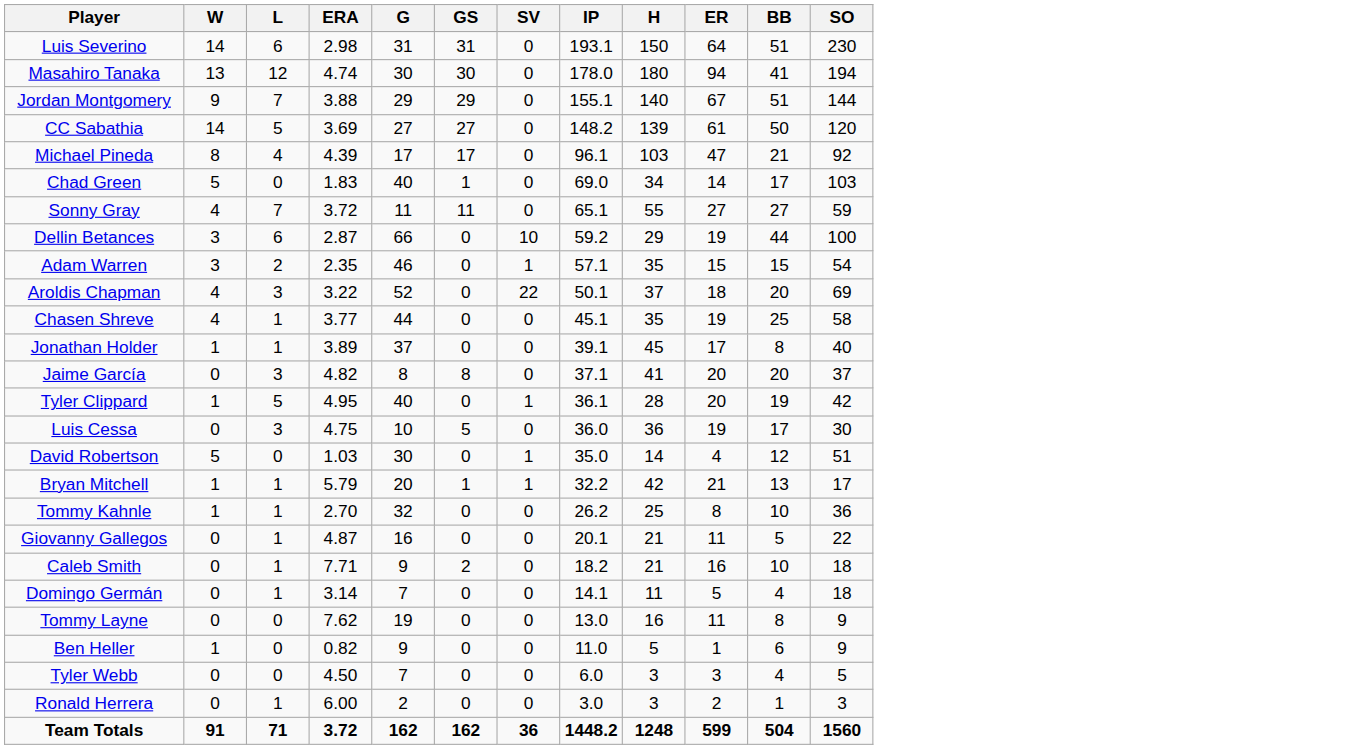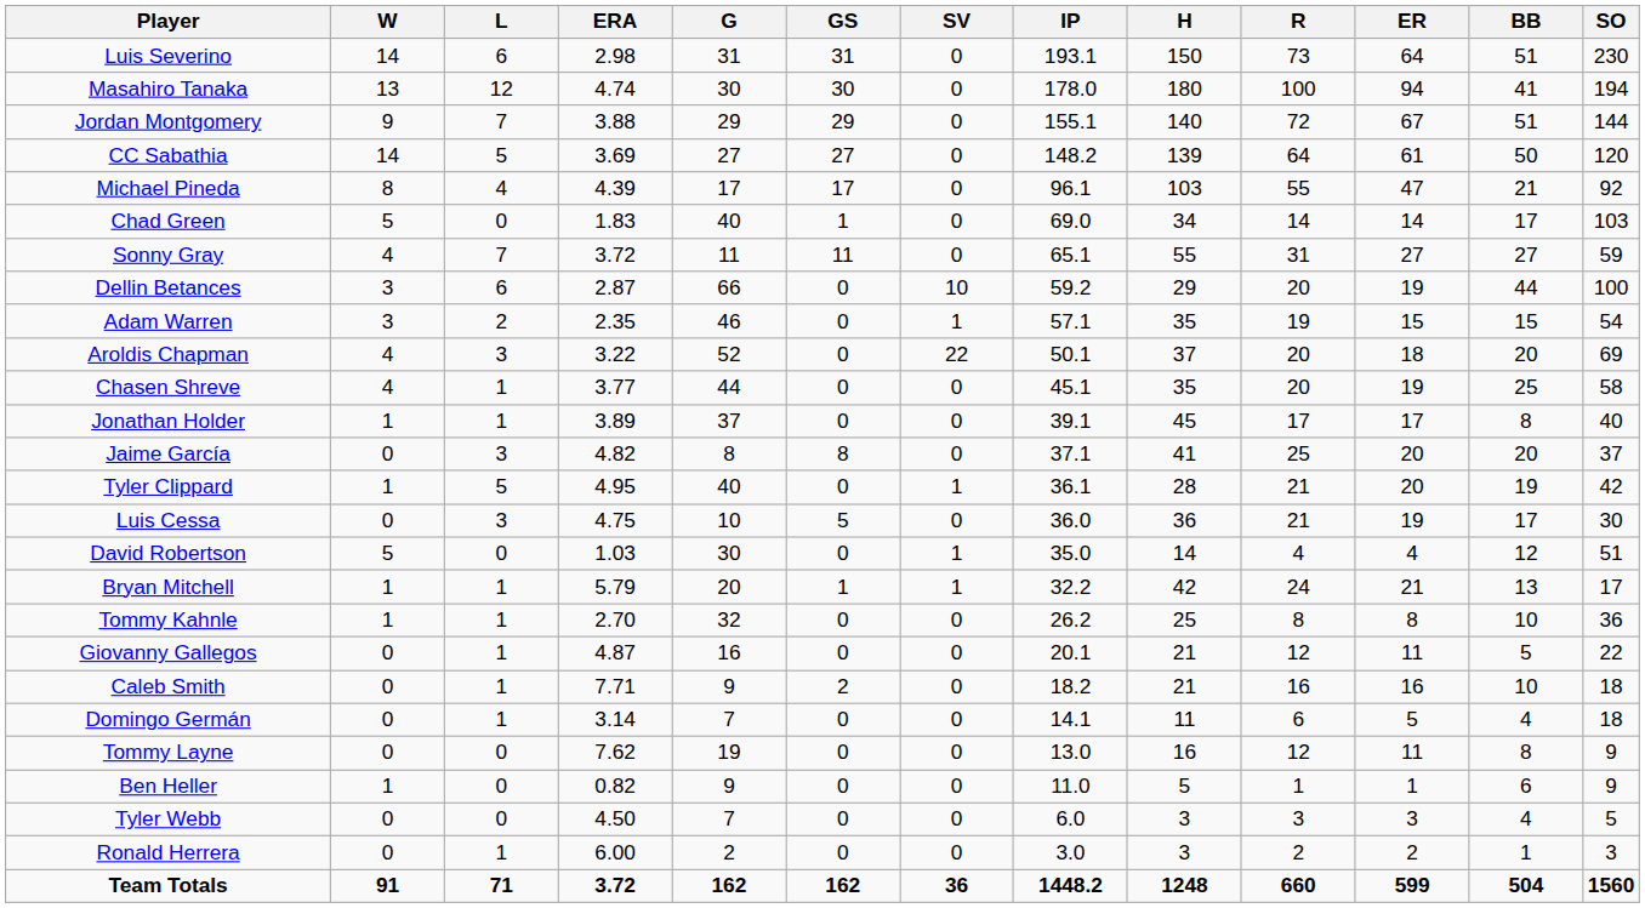 <table class=wikitable style="text-align:center">
 <tr>
 <th bgcolor=#DDDDFF; width="20%">Player</th>
 <th bgcolor=#DDDDFF; width="7%">W</th>
 <th bgcolor=#DDDDFF; width="7%">L</th>
 <th bgcolor=#DDDDFF; width="7%">ERA</th>
 <th bgcolor=#DDDDFF; width="7%">G</th>
 <th bgcolor=#DDDDFF; width="7%">GS</th>
 <th bgcolor=#DDDDFF; width="7%">SV</th>
 <th bgcolor=#DDDDFF; width="7%">IP</th>
 <th bgcolor=#DDDDFF; width="7%">H</th>
+<th bgcolor=#DDDDFF; width="7%">R</th>
 <th bgcolor=#DDDDFF; width="7%">ER</th>
 <th bgcolor=#DDDDFF; width="7%">BB</th>
 <th bgcolor=#DDDDFF; width="7%">SO</th>
 </tr>
 <tr>
 <td><a href='#'>Luis Severino</a></td>
 <td>14</td>
 <td>6</td>
 <td>2.98</td>
 <td>31</td>
 <td>31</td>
 <td>0</td>
 <td>193.1</td>
 <td>150</td>
+<td>73</td>
 <td>64</td>
 <td>51</td>
 <td>230</td>
 </tr>
 <tr>
 <td><a href='#'>Masahiro Tanaka</a></td>
 <td>13</td>
 <td>12</td>
 <td>4.74</td>
 <td>30</td>
 <td>30</td>
 <td>0</td>
 <td>178.0</td>
 <td>180</td>
+<td>100</td>
 <td>94</td>
 <td>41</td>
 <td>194</td>
 </tr>
 <tr>
 <td><a href='#'>Jordan Montgomery</a></td>
 <td>9</td>
 <td>7</td>
 <td>3.88</td>
 <td>29</td>
 <td>29</td>
 <td>0</td>
 <td>155.1</td>
 <td>140</td>
+<td>72</td>
 <td>67</td>
 <td>51</td>
 <td>144</td>
 </tr>
 <tr>
 <td><a href='#'>CC Sabathia</a></td>
 <td>14</td>
 <td>5</td>
 <td>3.69</td>
 <td>27</td>
 <td>27</td>
 <td>0</td>
 <td>148.2</td>
 <td>139</td>
+<td>64</td>
 <td>61</td>
 <td>50</td>
 <td>120</td>
 </tr>
 <tr>
 <td><a href='#'>Michael Pineda</a></td>
 <td>8</td>
 <td>4</td>
 <td>4.39</td>
 <td>17</td>
 <td>17</td>
 <td>0</td>
 <td>96.1</td>
 <td>103</td>
+<td>55</td>
 <td>47</td>
 <td>21</td>
 <td>92</td>
 </tr>
 <tr>
 <td><a href='#'>Chad Green</a></td>
 <td>5</td>
 <td>0</td>
 <td>1.83</td>
 <td>40</td>
 <td>1</td>
 <td>0</td>
 <td>69.0</td>
 <td>34</td>
 <td>14</td>
+<td>14</td>
 <td>17</td>
 <td>103</td>
 </tr>
 <tr>
 <td><a href='#'>Sonny Gray</a></td>
 <td>4</td>
 <td>7</td>
 <td>3.72</td>
 <td>11</td>
 <td>11</td>
 <td>0</td>
 <td>65.1</td>
 <td>55</td>
+<td>31</td>
 <td>27</td>
 <td>27</td>
 <td>59</td>
 </tr>
 <tr>
 <td><a href='#'>Dellin Betances</a></td>
 <td>3</td>
 <td>6</td>
 <td>2.87</td>
 <td>66</td>
 <td>0</td>
 <td>10</td>
 <td>59.2</td>
 <td>29</td>
+<td>20</td>
 <td>19</td>
 <td>44</td>
 <td>100</td>
 </tr>
 <tr>
 <td><a href='#'>Adam Warren</a></td>
 <td>3</td>
 <td>2</td>
 <td>2.35</td>
 <td>46</td>
 <td>0</td>
 <td>1</td>
 <td>57.1</td>
 <td>35</td>
+<td>19</td>
 <td>15</td>
 <td>15</td>
 <td>54</td>
 </tr>
 <tr>
 <td><a href='#'>Aroldis Chapman</a></td>
 <td>4</td>
 <td>3</td>
 <td>3.22</td>
 <td>52</td>
 <td>0</td>
 <td>22</td>
 <td>50.1</td>
 <td>37</td>
+<td>20</td>
 <td>18</td>
 <td>20</td>
 <td>69</td>
 </tr>
 <tr>
 <td><a href='#'>Chasen Shreve</a></td>
 <td>4</td>
 <td>1</td>
 <td>3.77</td>
 <td>44</td>
 <td>0</td>
 <td>0</td>
 <td>45.1</td>
 <td>35</td>
+<td>20</td>
 <td>19</td>
 <td>25</td>
 <td>58</td>
 </tr>
 <tr>
 <td><a href='#'>Jonathan Holder</a></td>
 <td>1</td>
 <td>1</td>
 <td>3.89</td>
 <td>37</td>
 <td>0</td>
 <td>0</td>
 <td>39.1</td>
 <td>45</td>
 <td>17</td>
+<td>17</td>
 <td>8</td>
 <td>40</td>
 </tr>
 <tr>
 <td><a href='#'>Jaime García</a></td>
 <td>0</td>
 <td>3</td>
 <td>4.82</td>
 <td>8</td>
 <td>8</td>
 <td>0</td>
 <td>37.1</td>
 <td>41</td>
+<td>25</td>
 <td>20</td>
 <td>20</td>
 <td>37</td>
 </tr>
 <tr>
 <td><a href='#'>Tyler Clippard</a></td>
 <td>1</td>
 <td>5</td>
 <td>4.95</td>
 <td>40</td>
 <td>0</td>
 <td>1</td>
 <td>36.1</td>
 <td>28</td>
+<td>21</td>
 <td>20</td>
 <td>19</td>
 <td>42</td>
 </tr>
 <tr>
 <td><a href='#'>Luis Cessa</a></td>
 <td>0</td>
 <td>3</td>
 <td>4.75</td>
 <td>10</td>
 <td>5</td>
 <td>0</td>
 <td>36.0</td>
 <td>36</td>
+<td>21</td>
 <td>19</td>
 <td>17</td>
 <td>30</td>
 </tr>
 <tr>
 <td><a href='#'>David Robertson</a></td>
 <td>5</td>
 <td>0</td>
 <td>1.03</td>
 <td>30</td>
 <td>0</td>
 <td>1</td>
 <td>35.0</td>
 <td>14</td>
 <td>4</td>
+<td>4</td>
 <td>12</td>
 <td>51</td>
 </tr>
 <tr>
 <td><a href='#'>Bryan Mitchell</a></td>
 <td>1</td>
 <td>1</td>
 <td>5.79</td>
 <td>20</td>
 <td>1</td>
 <td>1</td>
 <td>32.2</td>
 <td>42</td>
+<td>24</td>
 <td>21</td>
 <td>13</td>
 <td>17</td>
 </tr>
 <tr>
 <td><a href='#'>Tommy Kahnle</a></td>
 <td>1</td>
 <td>1</td>
 <td>2.70</td>
 <td>32</td>
 <td>0</td>
 <td>0</td>
 <td>26.2</td>
 <td>25</td>
 <td>8</td>
+<td>8</td>
 <td>10</td>
 <td>36</td>
 </tr>
 <tr>
 <td><a href='#'>Giovanny Gallegos</a></td>
 <td>0</td>
 <td>1</td>
 <td>4.87</td>
 <td>16</td>
 <td>0</td>
 <td>0</td>
 <td>20.1</td>
 <td>21</td>
+<td>12</td>
 <td>11</td>
 <td>5</td>
 <td>22</td>
 </tr>
 <tr>
 <td><a href='#'>Caleb Smith</a></td>
 <td>0</td>
 <td>1</td>
 <td>7.71</td>
 <td>9</td>
 <td>2</td>
 <td>0</td>
 <td>18.2</td>
 <td>21</td>
 <td>16</td>
+<td>16</td>
 <td>10</td>
 <td>18</td>
 </tr>
 <tr>
 <td><a href='#'>Domingo Germán</a></td>
 <td>0</td>
 <td>1</td>
 <td>3.14</td>
 <td>7</td>
 <td>0</td>
 <td>0</td>
 <td>14.1</td>
 <td>11</td>
+<td>6</td>
 <td>5</td>
 <td>4</td>
 <td>18</td>
 </tr>
 <tr>
 <td><a href='#'>Tommy Layne</a></td>
 <td>0</td>
 <td>0</td>
 <td>7.62</td>
 <td>19</td>
 <td>0</td>
 <td>0</td>
 <td>13.0</td>
 <td>16</td>
+<td>12</td>
 <td>11</td>
 <td>8</td>
 <td>9</td>
 </tr>
 <tr>
 <td><a href='#'>Ben Heller</a></td>
 <td>1</td>
 <td>0</td>
 <td>0.82</td>
 <td>9</td>
 <td>0</td>
 <td>0</td>
 <td>11.0</td>
 <td>5</td>
 <td>1</td>
+<td>1</td>
 <td>6</td>
 <td>9</td>
 </tr>
 <tr>
 <td><a href='#'>Tyler Webb</a></td>
 <td>0</td>
 <td>0</td>
 <td>4.50</td>
 <td>7</td>
 <td>0</td>
 <td>0</td>
 <td>6.0</td>
+<td>3</td>
 <td>3</td>
 <td>3</td>
 <td>4</td>
 <td>5</td>
 </tr>
 <tr>
 <td><a href='#'>Ronald Herrera</a></td>
 <td>0</td>
 <td>1</td>
 <td>6.00</td>
 <td>2</td>
 <td>0</td>
 <td>0</td>
 <td>3.0</td>
 <td>3</td>
 <td>2</td>
+<td>2</td>
 <td>1</td>
 <td>3</td>
 </tr>
 <tr>
 <td><strong>Team Totals</strong></td>
 <td><strong>91</strong></td>
 <td><strong>71</strong></td>
 <td><strong>3.72</strong></td>
 <td><strong>162</strong></td>
 <td><strong>162</strong></td>
 <td><strong>36</strong></td>
 <td><strong>1448.2</strong></td>
 <td><strong>1248</strong></td>
+<td><strong>660</strong></td>
 <td><strong>599</strong></td>
 <td><strong>504</strong></td>
 <td><strong>1560</strong></td>
 </tr>
 </table>
